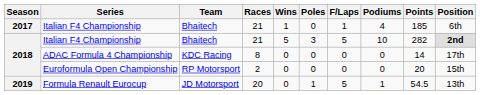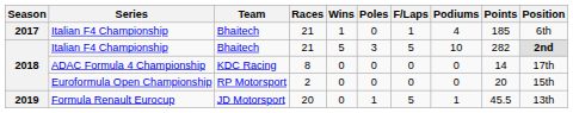 <table class="wikitable" style="font-size: 90%; text-align:center">
 <tr>
 <th>Season</th>
 <th>Series</th>
 <th>Team</th>
 <th>Races</th>
 <th>Wins</th>
 <th>Poles</th>
 <th>F/Laps</th>
 <th>Podiums</th>
 <th>Points</th>
 <th>Position</th>
 </tr>
 <tr>
 <th>2017</th>
 <td align="left" nowrap><a href='#'>Italian F4 Championship</a></td>
 <td align="left" nowrap><a href='#'>Bhaitech</a></td>
 <td>21</td>
 <td>1</td>
 <td>0</td>
 <td>1</td>
 <td>4</td>
 <td>185</td>
 <td>6th</td>
 </tr>
 <tr>
 <th rowspan="3">2018</th>
 <td align="left"><a href='#'>Italian F4 Championship</a></td>
 <td align="left"><a href='#'>Bhaitech</a></td>
 <td>21</td>
 <td>5</td>
 <td>3</td>
 <td>5</td>
 <td>10</td>
 <td>282</td>
 <td style="background:#DFDFDF"><strong>2nd</strong></td>
 </tr>
 <tr>
 <td align="left"><a href='#'>ADAC Formula 4 Championship</a></td>
 <td align="left"><a href='#'>KDC Racing</a></td>
 <td>8</td>
 <td>0</td>
 <td>0</td>
 <td>0</td>
 <td>0</td>
 <td>14</td>
 <td>17th</td>
 </tr>
 <tr>
 <td align="left" nowrap><a href='#'>Euroformula Open Championship</a></td>
 <td align="left" nowrap><a href='#'>RP Motorsport</a></td>
 <td>2</td>
 <td>0</td>
 <td>0</td>
 <td>0</td>
 <td>0</td>
 <td>20</td>
 <td>15th</td>
 </tr>
 <tr>
 <th>2019</th>
 <td align="left"><a href='#'>Formula Renault Eurocup</a></td>
 <td align="left"><a href='#'>JD Motorsport</a></td>
 <td>20</td>
 <td>0</td>
 <td>1</td>
 <td>5</td>
 <td>1</td>
-<td>54.5</td>
+<td>45.5</td>
 <td>13th</td>
 </tr>
 </table>
